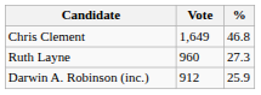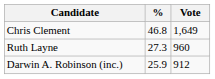 <table class="wikitable">
 <tr>
 <th bgcolor="#DDDDFF" width="200px">Candidate</th>
+<th bgcolor="#DDDDFF" width="30px">%</th>
 <th bgcolor="#DDDDFF" width="50px">Vote</th>
-<th bgcolor="#DDDDFF" width="30px">%</th>
 </tr>
 <tr>
 <td>Chris Clement</td>
+<td>46.8</td>
 <td>1,649</td>
-<td>46.8</td>
 </tr>
 <tr>
 <td>Ruth Layne</td>
+<td>27.3</td>
 <td>960</td>
-<td>27.3</td>
 </tr>
 <tr>
 <td>Darwin A. Robinson (inc.)</td>
+<td>25.9</td>
 <td>912</td>
-<td>25.9</td>
 </tr>
 </table>
